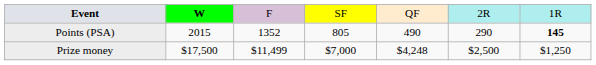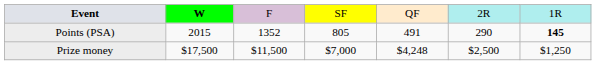 <table class=wikitable style=font-size:90%;text-align:center>
 <tr>
 <td width=200 colspan=1 bgcolor=#dfe2e9><strong>Event</strong></td>
 <td width=80 bgcolor=lime><strong>W</strong></td>
 <td width=85 bgcolor=#D8BFD8>F</td>
 <td width=85 bgcolor=#FFFF00>SF</td>
 <td width=85 bgcolor=#ffebcd>QF</td>
 <td width=85 bgcolor=#afeeee>2R</td>
 <td width=85 bgcolor=#afeeee>1R</td>
 </tr>
 <tr>
 <td bgcolor=#EDEDED>Points (PSA)</td>
 <td>2015</td>
 <td>1352</td>
 <td>805</td>
-<td>490</td>
+<td>491</td>
 <td>290</td>
 <td><strong>145</strong></td>
 </tr>
 <tr>
 <td bgcolor=#EDEDED>Prize money</td>
 <td>$17,500</td>
-<td>$11,499</td>
+<td>$11,500</td>
 <td>$7,000</td>
 <td>$4,248</td>
 <td>$2,500</td>
 <td>$1,250</td>
 </tr>
 </table>
